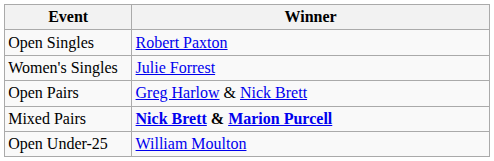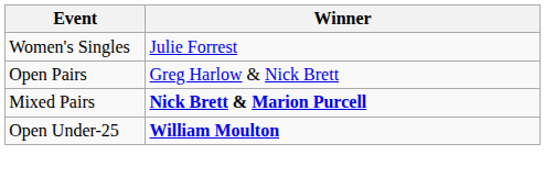 <table class="wikitable" style="font-size: 100%">
 <tr>
 <th width=120>Event</th>
 <th width=350>Winner</th>
-</tr>
-<tr>
-<td>Open Singles</td>
-<td> <a href='#'>Robert Paxton</a></td>
 </tr>
 <tr>
 <td>Women's Singles</td>
 <td> <a href='#'>Julie Forrest</a></td>
 </tr>
 <tr>
 <td>Open Pairs</td>
 <td> <a href='#'>Greg Harlow</a> & <a href='#'>Nick Brett</a></td>
 </tr>
 <tr>
 <td>Mixed Pairs</td>
 <td><strong> <a href='#'>Nick Brett</a> &  <a href='#'>Marion Purcell</a></strong></td>
 </tr>
 <tr>
 <td>Open Under-25</td>
-<td> <a href='#'>William Moulton</a></td>
+<td><strong> <a href='#'>William Moulton</a></strong></td>
 </tr>
 <tr>
 </tr>
 </table>
